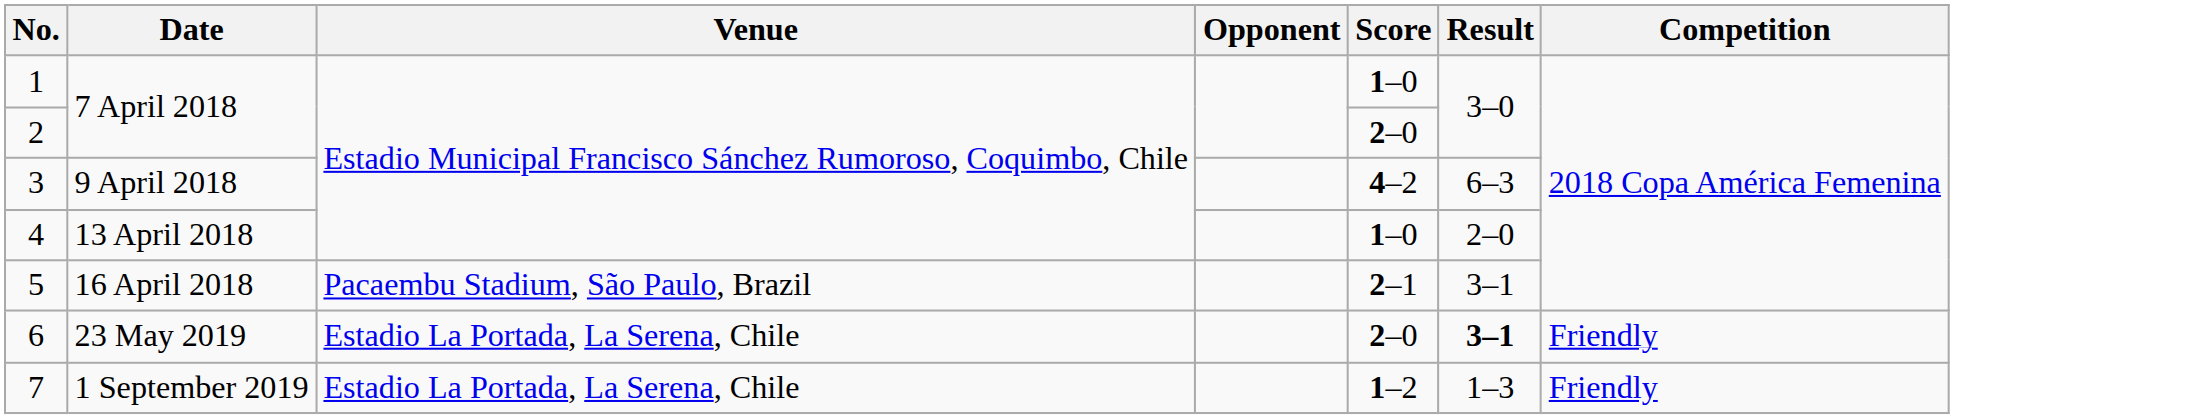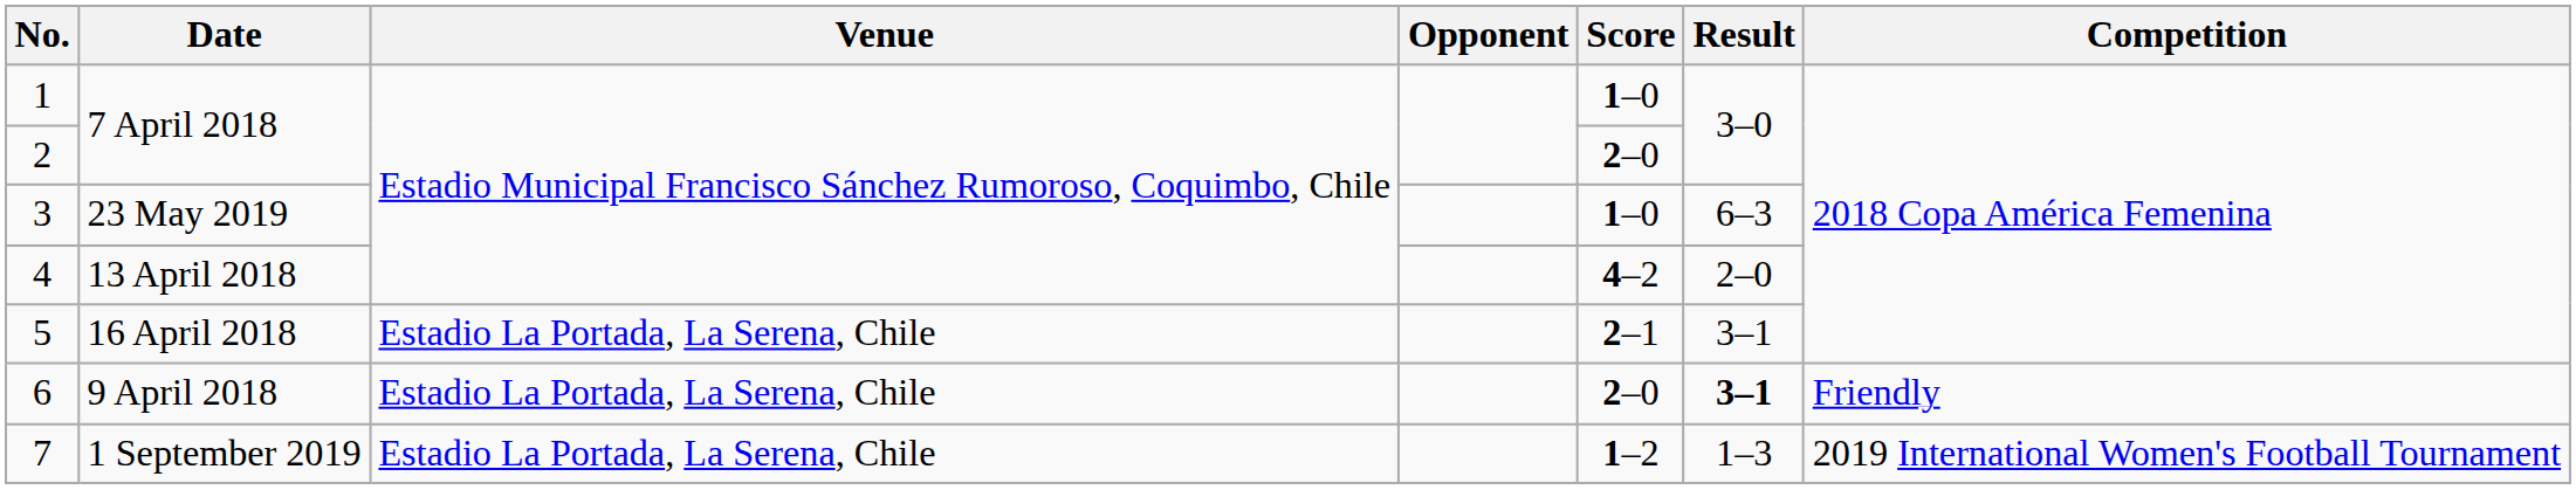 <table class="wikitable" style="text-align:center">
 <tr>
 <th>No.</th>
 <th>Date</th>
 <th>Venue</th>
 <th>Opponent</th>
 <th>Score</th>
 <th>Result</th>
 <th>Competition</th>
 </tr>
 <tr>
 <td>1</td>
 <td rowspan=2 style="text-align: left">7 April 2018</td>
 <td rowspan=4 style="text-align: left"><a href='#'>Estadio Municipal Francisco Sánchez Rumoroso</a>, <a href='#'>Coquimbo</a>, Chile</td>
 <td rowspan=2></td>
 <td><strong>1</strong>–0</td>
 <td rowspan=2>3–0</td>
 <td rowspan=5 style="text-align: left"><a href='#'>2018 Copa América Femenina</a></td>
 </tr>
 <tr>
 <td>2</td>
 <td><strong>2</strong>–0</td>
 </tr>
 <tr>
 <td>3</td>
-<td style="text-align: left">9 April 2018</td>
+<td style="text-align: left">23 May 2019</td>
 <td></td>
-<td><strong>4</strong>–2</td>
+<td><strong>1</strong>–0</td>
 <td>6–3</td>
 </tr>
 <tr>
 <td>4</td>
 <td style="text-align: left">13 April 2018</td>
 <td></td>
-<td><strong>1</strong>–0</td>
+<td><strong>4</strong>–2</td>
 <td>2–0</td>
 </tr>
 <tr>
 <td>5</td>
 <td style="text-align: left">16 April 2018</td>
-<td style="text-align: left"><a href='#'>Pacaembu Stadium</a>, <a href='#'>São Paulo</a>, Brazil</td>
+<td style="text-align: left"><a href='#'>Estadio La Portada</a>, <a href='#'>La Serena</a>, Chile</td>
 <td></td>
 <td><strong>2</strong>–1</td>
 <td>3–1</td>
 </tr>
 <tr>
 <td>6</td>
-<td style="text-align: left">23 May 2019</td>
+<td style="text-align: left">9 April 2018</td>
 <td style="text-align: left"><a href='#'>Estadio La Portada</a>, <a href='#'>La Serena</a>, Chile</td>
 <td></td>
 <td><strong>2</strong>–0</td>
 <td><strong>3–1</strong></td>
 <td style="text-align: left"><a href='#'>Friendly</a></td>
 </tr>
 <tr>
 <td>7</td>
 <td style="text-align: left">1 September 2019</td>
 <td style="text-align: left"><a href='#'>Estadio La Portada</a>, <a href='#'>La Serena</a>, Chile</td>
 <td></td>
 <td><strong>1</strong>–2</td>
 <td>1–3</td>
-<td style="text-align: left"><a href='#'>Friendly</a></td>
+<td style="text-align: left">2019 <a href='#'>International Women's Football Tournament</a></td>
 </tr>
 </table>
